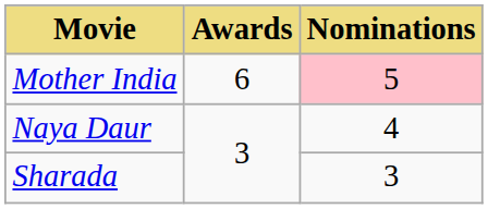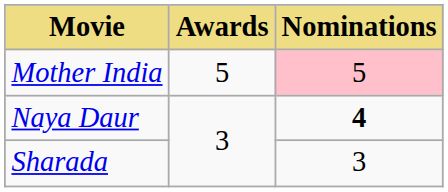 <table class="wikitable sortable" style="text-align:center">
 <tr>
 <th style="background:#EEDD82;">Movie</th>
 <th style="background:#EEDD82;">Awards</th>
 <th style="background:#EEDD82;">Nominations</th>
 </tr>
 <tr>
 <td align="left"><em><a href='#'>Mother India</a></em></td>
-<td>6</td>
+<td>5</td>
 <td style="background: pink;">5</td>
 </tr>
 <tr>
 <td align="left"><em><a href='#'>Naya Daur</a></em></td>
 <td rowspan=2>3</td>
-<td>4</td>
+<td><strong>4</strong></td>
 </tr>
 <tr>
 <td align="left"><em><a href='#'>Sharada</a></em></td>
 <td rowspan="2">3</td>
 </tr>
 </table>
